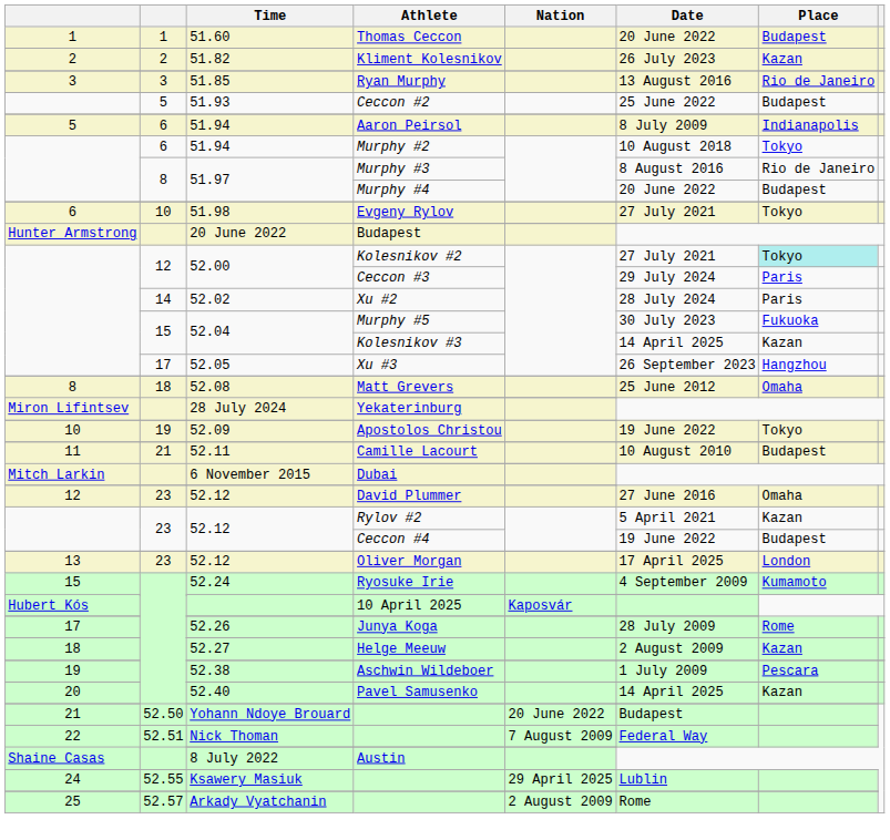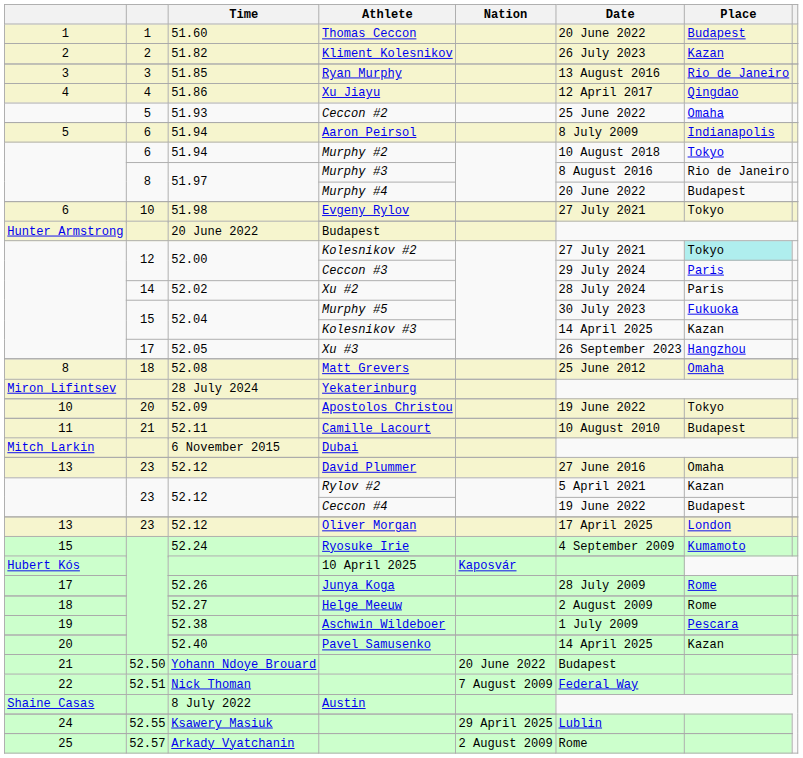 <table class="wikitable sortable">
 <tr>
 <th></th>
 <th></th>
 <th>Time</th>
 <th>Athlete</th>
 <th>Nation</th>
 <th>Date</th>
 <th>Place</th>
 <th class="unsortable"></th>
 </tr>
 <tr bgcolor=f6F5CE>
 <td align=center>1</td>
 <td align=center>1</td>
 <td>51.60</td>
 <td><a href='#'>Thomas Ceccon</a></td>
 <td></td>
 <td>20 June 2022</td>
 <td><a href='#'>Budapest</a></td>
 <td></td>
 </tr>
 <tr>
 </tr>
 <tr bgcolor=f6F5CE>
 <td align=center>2</td>
 <td align=center>2</td>
 <td>51.82</td>
 <td><a href='#'>Kliment Kolesnikov</a></td>
 <td></td>
 <td>26 July 2023</td>
 <td><a href='#'>Kazan</a></td>
 <td></td>
 </tr>
 <tr>
 </tr>
 <tr bgcolor=f6F5CE>
 <td align=center>3</td>
 <td align=center>3</td>
 <td>51.85</td>
 <td><a href='#'>Ryan Murphy</a></td>
 <td></td>
 <td>13 August 2016</td>
 <td><a href='#'>Rio de Janeiro</a></td>
 <td></td>
 </tr>
 <tr>
 </tr>
+<tr bgcolor=f6F5CE>
+<td align=center>4</td>
+<td align=center>4</td>
+<td>51.86</td>
+<td><a href='#'>Xu Jiayu</a></td>
+<td></td>
+<td>12 April 2017</td>
+<td><a href='#'>Qingdao</a></td>
+<td></td>
+</tr>
 <tr>
 <td></td>
 <td align=center>5</td>
 <td>51.93</td>
 <td><em>Ceccon #2</em></td>
 <td></td>
 <td>25 June 2022</td>
-<td>Budapest</td>
+<td><a href='#'>Omaha</a></td>
 <td></td>
 </tr>
 <tr>
 </tr>
 <tr bgcolor=f6F5CE>
 <td align=center>5</td>
 <td align=center>6</td>
 <td>51.94</td>
 <td><a href='#'>Aaron Peirsol</a></td>
 <td></td>
 <td>8 July 2009</td>
 <td><a href='#'>Indianapolis</a></td>
 <td></td>
 </tr>
 <tr>
 <td rowspan="3"></td>
 <td align=center>6</td>
 <td>51.94</td>
 <td><em>Murphy #2</em></td>
 <td rowspan="3"></td>
 <td>10 August 2018</td>
 <td><a href='#'>Tokyo</a></td>
 <td></td>
 </tr>
 <tr>
 <td rowspan="2" align=center>8</td>
 <td rowspan="2">51.97</td>
 <td><em>Murphy #3</em></td>
 <td>8 August 2016</td>
 <td>Rio de Janeiro</td>
 <td></td>
 </tr>
 <tr>
 <td><em>Murphy #4</em></td>
 <td>20 June 2022</td>
 <td>Budapest</td>
 <td></td>
 </tr>
 <tr>
 </tr>
 <tr bgcolor=f6F5CE>
 <td rowspan="2" align=center>6</td>
 <td rowspan="2" align=center>10</td>
 <td rowspan="2">51.98</td>
 <td><a href='#'>Evgeny Rylov</a></td>
 <td></td>
 <td>27 July 2021</td>
 <td>Tokyo</td>
 <td></td>
 </tr>
 <tr>
 </tr>
 <tr bgcolor=f6F5CE>
 <td><a href='#'>Hunter Armstrong</a></td>
 <td></td>
 <td>20 June 2022</td>
 <td>Budapest</td>
 <td></td>
 </tr>
 <tr>
 <td rowspan="6"></td>
 <td rowspan="2" align=center>12</td>
 <td rowspan="2">52.00</td>
 <td><em>Kolesnikov #2</em></td>
 <td rowspan="6"></td>
 <td>27 July 2021</td>
 <td style="background: paleturquoise;">Tokyo</td>
 <td></td>
 </tr>
 <tr>
 <td><em>Ceccon #3</em></td>
 <td>29 July 2024</td>
 <td><a href='#'>Paris</a></td>
 <td></td>
 </tr>
 <tr>
 <td align=center>14</td>
 <td>52.02</td>
 <td><em>Xu #2</em></td>
 <td>28 July 2024</td>
 <td>Paris</td>
 <td></td>
 </tr>
 <tr>
 <td rowspan="2" align=center>15</td>
 <td rowspan="2">52.04</td>
 <td><em>Murphy #5</em></td>
 <td>30 July 2023</td>
 <td><a href='#'>Fukuoka</a></td>
 <td></td>
 </tr>
 <tr>
 <td><em>Kolesnikov #3</em></td>
 <td>14 April 2025</td>
 <td>Kazan</td>
 <td></td>
 </tr>
 <tr>
 <td align=center>17</td>
 <td>52.05</td>
 <td><em>Xu #3</em></td>
 <td>26 September 2023</td>
 <td><a href='#'>Hangzhou</a></td>
 <td></td>
 </tr>
 <tr>
 </tr>
 <tr bgcolor=f6F5CE>
 <td rowspan="2" align=center>8</td>
 <td rowspan="2"  align=center>18</td>
 <td rowspan="2">52.08</td>
 <td><a href='#'>Matt Grevers</a></td>
 <td></td>
 <td>25 June 2012</td>
 <td><a href='#'>Omaha</a></td>
 <td></td>
 </tr>
 <tr>
 </tr>
 <tr bgcolor=f6F5CE>
 <td><a href='#'>Miron Lifintsev</a></td>
 <td></td>
 <td>28 July 2024</td>
 <td><a href='#'>Yekaterinburg</a></td>
 <td></td>
 </tr>
 <tr>
 </tr>
 <tr bgcolor=f6F5CE>
 <td align=center>10</td>
-<td align=center>19</td>
+<td align=center>20</td>
 <td>52.09</td>
 <td><a href='#'>Apostolos Christou</a></td>
 <td></td>
 <td>19 June 2022</td>
 <td>Tokyo</td>
 <td></td>
 </tr>
 <tr>
 </tr>
 <tr bgcolor=f6F5CE>
 <td rowspan="2" align=center>11</td>
 <td rowspan="2" align=center>21</td>
 <td rowspan="2">52.11</td>
 <td><a href='#'>Camille Lacourt</a></td>
 <td></td>
 <td>10 August 2010</td>
 <td>Budapest</td>
 <td></td>
 </tr>
 <tr>
 </tr>
 <tr bgcolor=f6F5CE>
 <td><a href='#'>Mitch Larkin</a></td>
 <td></td>
 <td>6 November 2015</td>
 <td><a href='#'>Dubai</a></td>
 <td></td>
 </tr>
 <tr>
 </tr>
 <tr bgcolor=f6F5CE>
-<td align=center>12</td>
+<td align=center>13</td>
 <td align=center>23</td>
 <td>52.12</td>
 <td><a href='#'>David Plummer</a></td>
 <td></td>
 <td>27 June 2016</td>
 <td>Omaha</td>
 <td></td>
 </tr>
 <tr>
 <td rowspan="2"></td>
 <td rowspan="2" align=center>23</td>
 <td rowspan="2">52.12</td>
 <td><em>Rylov #2</em></td>
 <td rowspan="2"></td>
 <td>5 April 2021</td>
 <td>Kazan</td>
 <td></td>
 </tr>
 <tr>
 <td><em>Ceccon #4</em></td>
 <td>19 June 2022</td>
 <td>Budapest</td>
 <td></td>
 </tr>
 <tr>
 </tr>
 <tr bgcolor=f6F5CE>
 <td align=center>13</td>
 <td align=center>23</td>
 <td>52.12</td>
 <td><a href='#'>Oliver Morgan</a></td>
 <td></td>
 <td>17 April 2025</td>
 <td><a href='#'>London</a></td>
 <td></td>
 </tr>
 <tr bgcolor=CCFFCC>
 <td rowspan="2" align=center>15</td>
 <td rowspan="12"></td>
 <td rowspan="2">52.24</td>
 <td><a href='#'>Ryosuke Irie</a></td>
 <td></td>
 <td>4 September 2009</td>
 <td><a href='#'>Kumamoto</a></td>
 <td></td>
 </tr>
 <tr>
 </tr>
 <tr bgcolor=CCFFCC>
 <td><a href='#'>Hubert Kós</a></td>
 <td></td>
 <td>10 April 2025</td>
 <td><a href='#'>Kaposvár</a></td>
 <td></td>
 </tr>
 <tr>
 </tr>
 <tr bgcolor=CCFFCC>
 <td align=center>17</td>
 <td>52.26</td>
 <td><a href='#'>Junya Koga</a></td>
 <td></td>
 <td>28 July 2009</td>
 <td><a href='#'>Rome</a></td>
 <td></td>
 </tr>
 <tr>
 </tr>
 <tr bgcolor=CCFFCC>
 <td align=center>18</td>
 <td>52.27</td>
 <td><a href='#'>Helge Meeuw</a></td>
 <td></td>
 <td>2 August 2009</td>
-<td><a href='#'>Kazan</a></td>
+<td>Rome</td>
 <td></td>
 </tr>
 <tr>
 </tr>
 <tr bgcolor=CCFFCC>
 <td align=center>19</td>
 <td>52.38</td>
 <td><a href='#'>Aschwin Wildeboer</a></td>
 <td></td>
 <td>1 July 2009</td>
 <td><a href='#'>Pescara</a></td>
 <td></td>
 </tr>
 <tr>
 </tr>
 <tr bgcolor=CCFFCC>
 <td align=center>20</td>
 <td>52.40</td>
 <td><a href='#'>Pavel Samusenko</a></td>
 <td></td>
 <td>14 April 2025</td>
 <td>Kazan</td>
 <td></td>
 </tr>
 <tr>
 </tr>
 <tr bgcolor=CCFFCC>
 <td align=center>21</td>
 <td>52.50</td>
 <td><a href='#'>Yohann Ndoye Brouard</a></td>
 <td></td>
 <td>20 June 2022</td>
 <td>Budapest</td>
 <td></td>
 </tr>
 <tr bgcolor=CCFFCC>
 <td rowspan="2" align=center>22</td>
 <td rowspan="2">52.51</td>
 <td><a href='#'>Nick Thoman</a></td>
 <td></td>
 <td>7 August 2009</td>
 <td><a href='#'>Federal Way</a></td>
 <td></td>
 </tr>
 <tr>
 </tr>
 <tr bgcolor=CCFFCC>
 <td><a href='#'>Shaine Casas</a></td>
 <td></td>
 <td>8 July 2022</td>
 <td><a href='#'>Austin</a></td>
 <td></td>
 </tr>
 <tr>
 </tr>
 <tr bgcolor=CCFFCC>
 <td align=center>24</td>
 <td>52.55</td>
 <td><a href='#'>Ksawery Masiuk</a></td>
 <td></td>
 <td>29 April 2025</td>
 <td><a href='#'>Lublin</a></td>
 <td></td>
 </tr>
 <tr>
 </tr>
 <tr bgcolor=CCFFCC>
 <td align=center>25</td>
 <td>52.57</td>
 <td><a href='#'>Arkady Vyatchanin</a></td>
 <td></td>
 <td>2 August 2009</td>
 <td>Rome</td>
 <td></td>
 </tr>
 </table>
